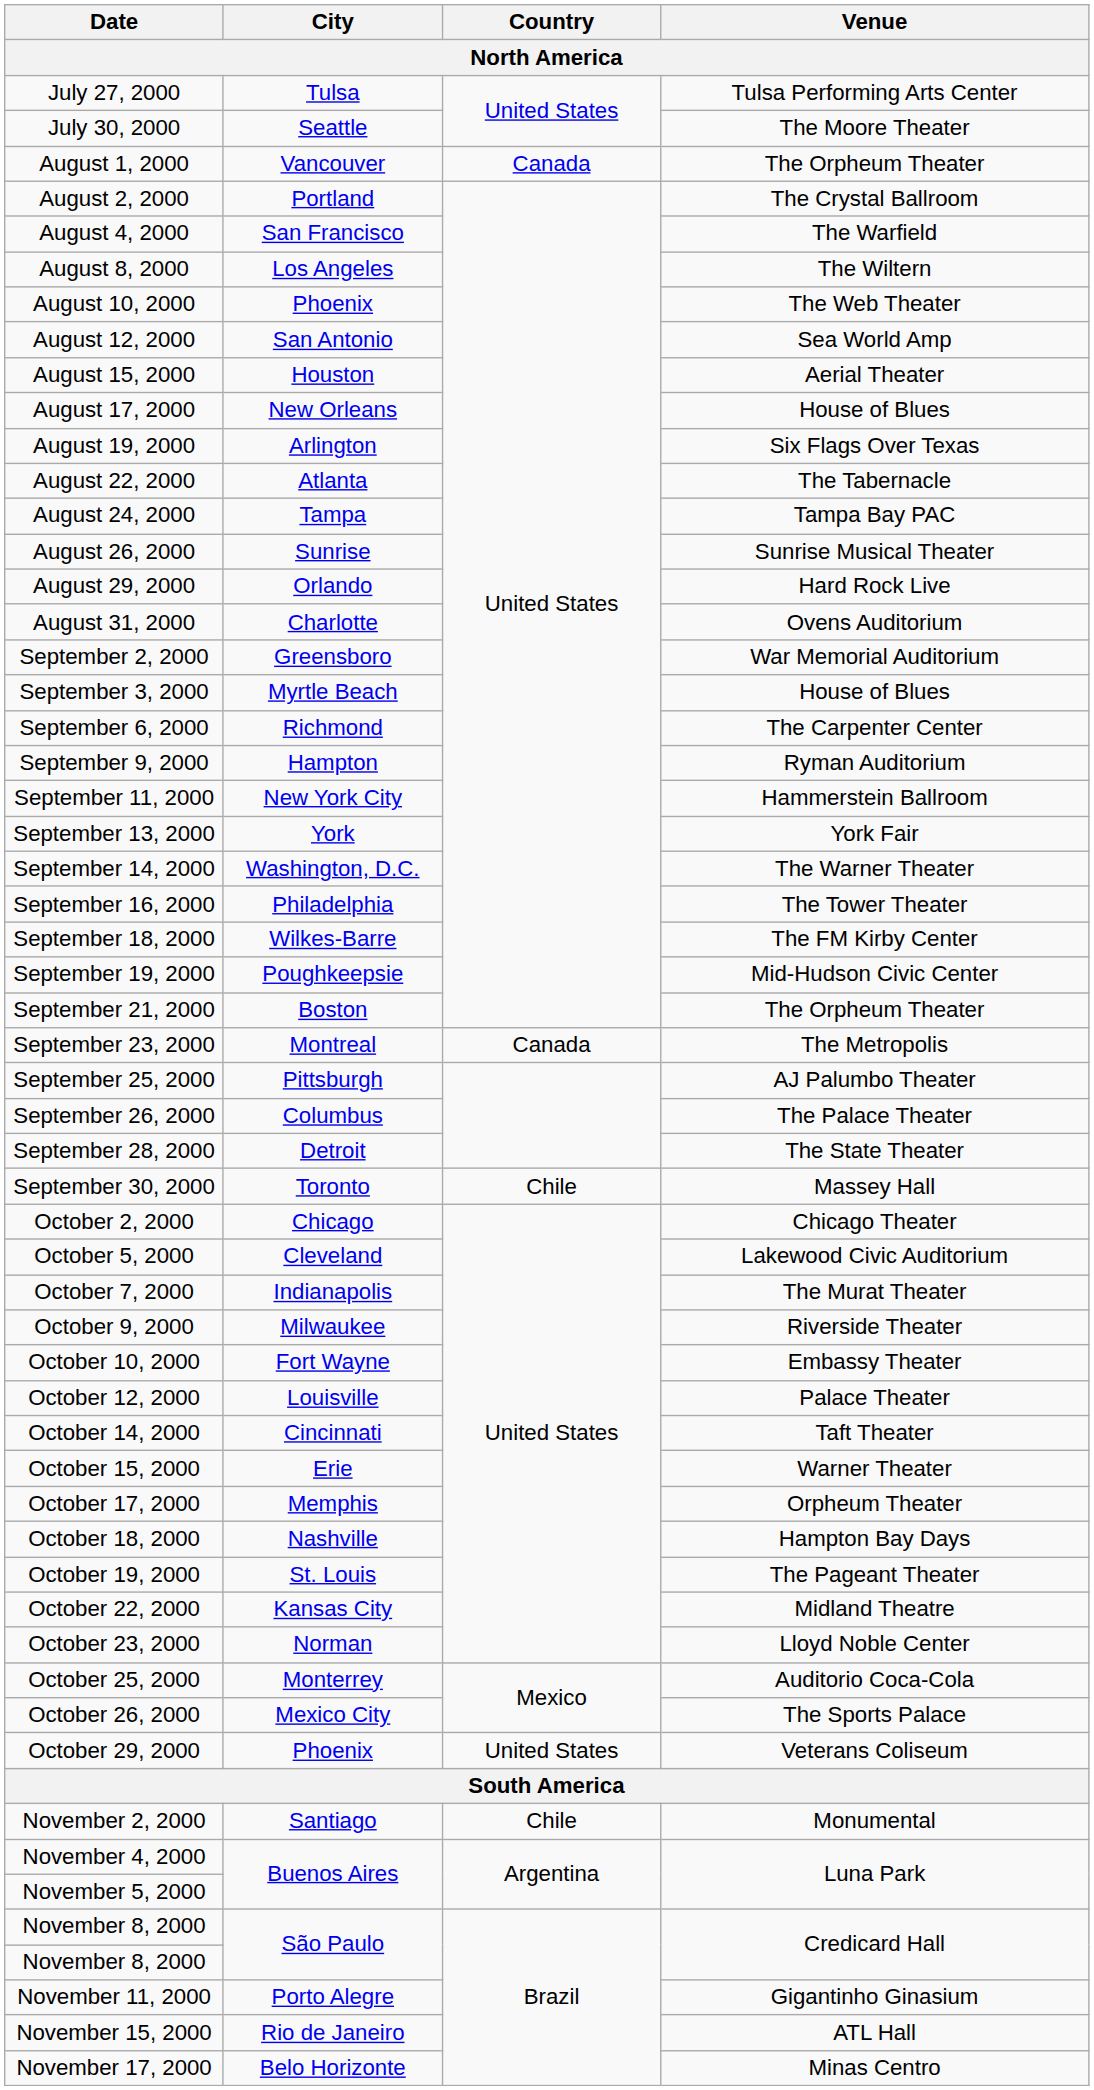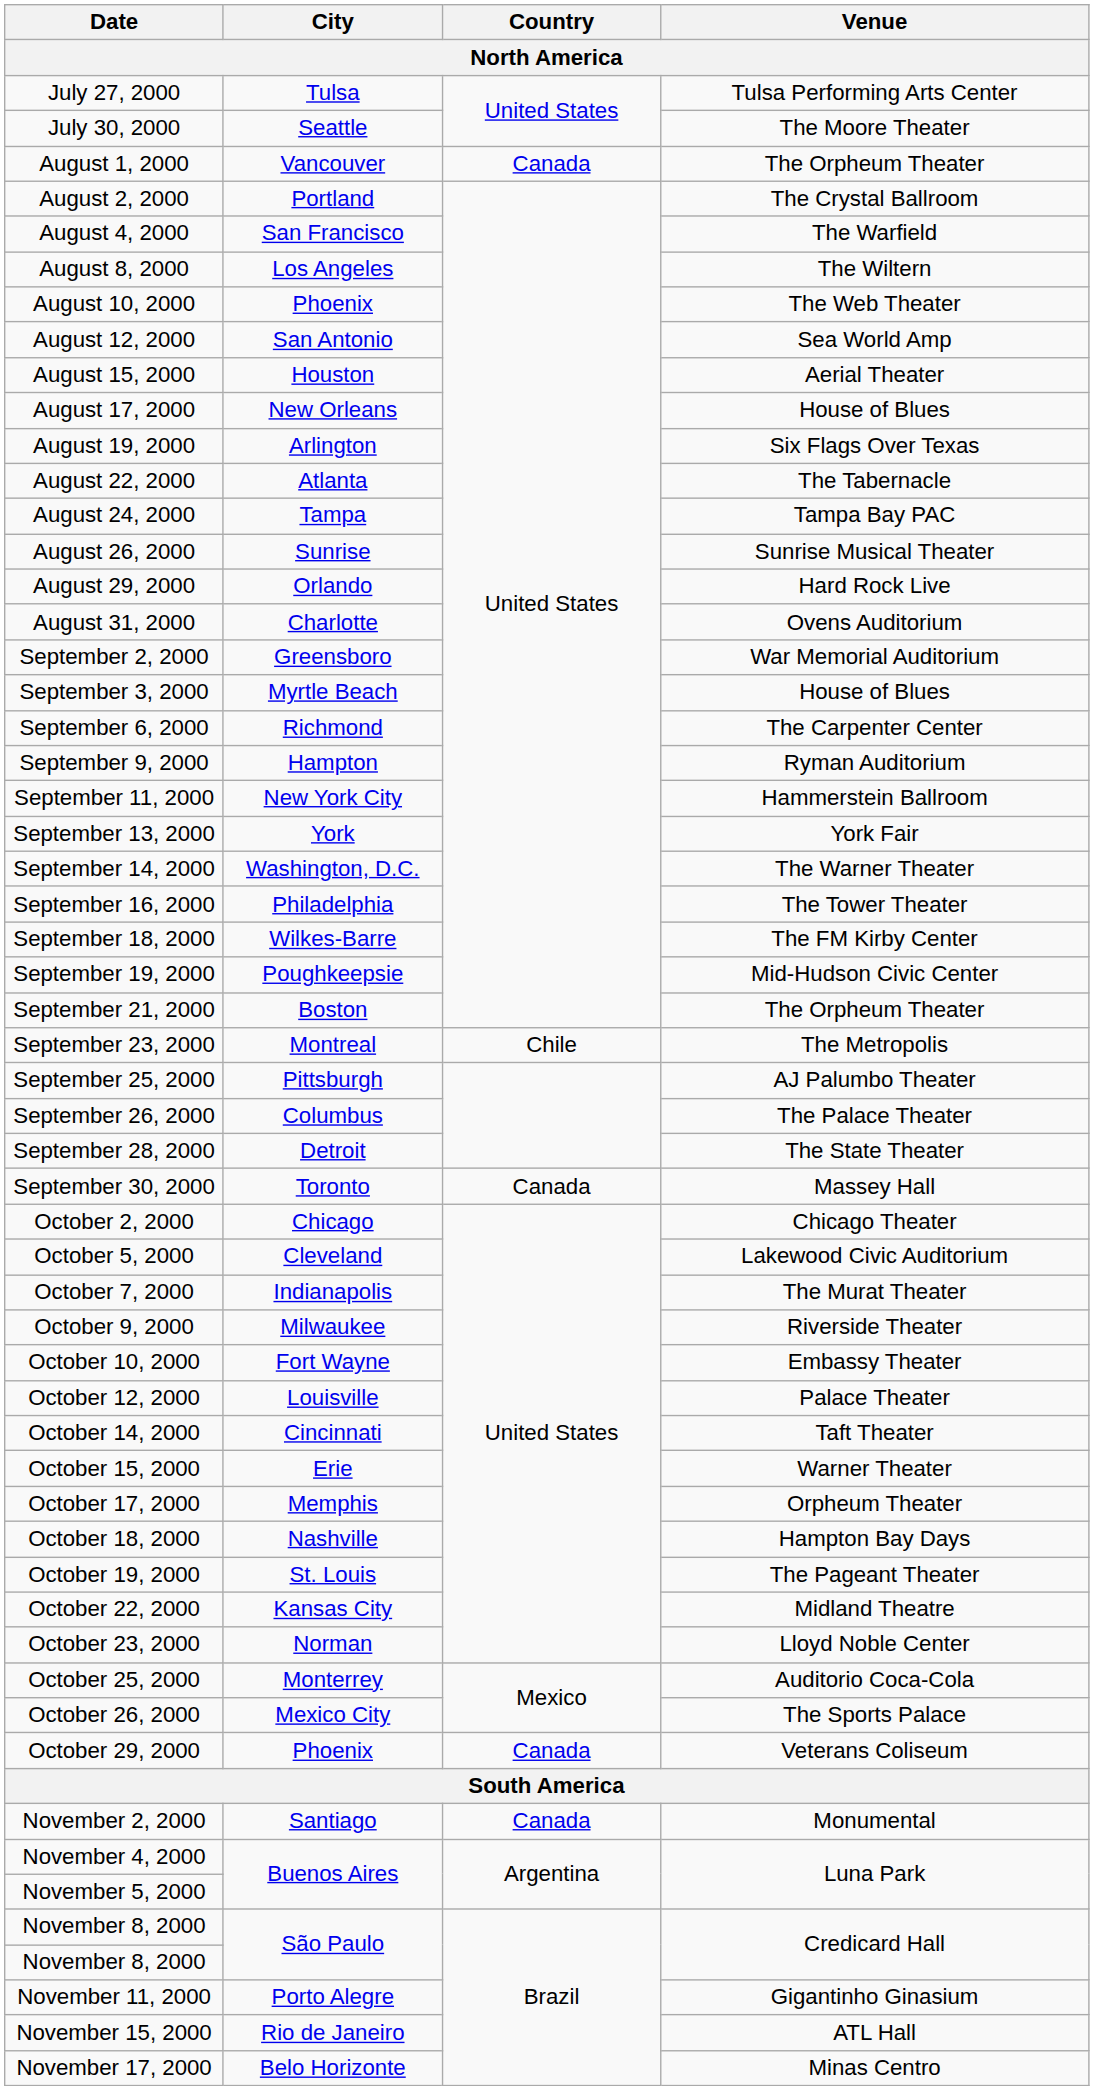 <table class="wikitable" style="text-align:center;">
 <tr>
 <th style="width:150px;">Date</th>
 <th style="width:150px;">City</th>
 <th style="width:150px;">Country</th>
 <th style="width:300px;">Venue</th>
 </tr>
 <tr>
 <th colspan="4">North America</th>
 </tr>
 <tr>
 <td>July 27, 2000</td>
 <td><a href='#'>Tulsa</a></td>
 <td rowspan="2"><a href='#'>United States</a></td>
 <td>Tulsa Performing Arts Center</td>
 </tr>
 <tr>
 <td>July 30, 2000</td>
 <td><a href='#'>Seattle</a></td>
 <td>The Moore Theater</td>
 </tr>
 <tr>
 <td>August 1, 2000</td>
 <td><a href='#'>Vancouver</a></td>
 <td><a href='#'>Canada</a></td>
 <td>The Orpheum Theater</td>
 </tr>
 <tr>
 <td>August 2, 2000</td>
 <td><a href='#'>Portland</a></td>
 <td rowspan="24">United States</td>
 <td>The Crystal Ballroom</td>
 </tr>
 <tr>
 <td>August 4, 2000</td>
 <td><a href='#'>San Francisco</a></td>
 <td>The Warfield</td>
 </tr>
 <tr>
 <td>August 8, 2000</td>
 <td><a href='#'>Los Angeles</a></td>
 <td>The Wiltern</td>
 </tr>
 <tr>
 <td>August 10, 2000</td>
 <td><a href='#'>Phoenix</a></td>
 <td>The Web Theater</td>
 </tr>
 <tr>
 <td>August 12, 2000</td>
 <td><a href='#'>San Antonio</a></td>
 <td>Sea World Amp</td>
 </tr>
 <tr>
 <td>August 15, 2000</td>
 <td><a href='#'>Houston</a></td>
 <td>Aerial Theater</td>
 </tr>
 <tr>
 <td>August 17, 2000</td>
 <td><a href='#'>New Orleans</a></td>
 <td>House of Blues</td>
 </tr>
 <tr>
 <td>August 19, 2000</td>
 <td><a href='#'>Arlington</a></td>
 <td>Six Flags Over Texas</td>
 </tr>
 <tr>
 <td>August 22, 2000</td>
 <td><a href='#'>Atlanta</a></td>
 <td>The Tabernacle</td>
 </tr>
 <tr>
 <td>August 24, 2000</td>
 <td><a href='#'>Tampa</a></td>
 <td>Tampa Bay PAC</td>
 </tr>
 <tr>
 <td>August 26, 2000</td>
 <td><a href='#'>Sunrise</a></td>
 <td>Sunrise Musical Theater</td>
 </tr>
 <tr>
 <td>August 29, 2000</td>
 <td><a href='#'>Orlando</a></td>
 <td>Hard Rock Live</td>
 </tr>
 <tr>
 <td>August 31, 2000</td>
 <td><a href='#'>Charlotte</a></td>
 <td>Ovens Auditorium</td>
 </tr>
 <tr>
 <td>September 2, 2000</td>
 <td><a href='#'>Greensboro</a></td>
 <td>War Memorial Auditorium</td>
 </tr>
 <tr>
 <td>September 3, 2000</td>
 <td><a href='#'>Myrtle Beach</a></td>
 <td>House of Blues</td>
 </tr>
 <tr>
 <td>September 6, 2000</td>
 <td><a href='#'>Richmond</a></td>
 <td>The Carpenter Center</td>
 </tr>
 <tr>
 <td>September 9, 2000</td>
 <td><a href='#'>Hampton</a></td>
 <td>Ryman Auditorium</td>
 </tr>
 <tr>
 <td>September 11, 2000</td>
 <td><a href='#'>New York City</a></td>
 <td>Hammerstein Ballroom</td>
 </tr>
 <tr>
 <td>September 13, 2000</td>
 <td><a href='#'>York</a></td>
 <td>York Fair</td>
 </tr>
 <tr>
 <td>September 14, 2000</td>
 <td><a href='#'>Washington, D.C.</a></td>
 <td>The Warner Theater</td>
 </tr>
 <tr>
 <td>September 16, 2000</td>
 <td><a href='#'>Philadelphia</a></td>
 <td>The Tower Theater</td>
 </tr>
 <tr>
 <td>September 18, 2000</td>
 <td><a href='#'>Wilkes-Barre</a></td>
 <td>The FM Kirby Center</td>
 </tr>
 <tr>
 <td>September 19, 2000</td>
 <td><a href='#'>Poughkeepsie</a></td>
 <td>Mid-Hudson Civic Center</td>
 </tr>
 <tr>
 <td>September 21, 2000</td>
 <td><a href='#'>Boston</a></td>
 <td>The Orpheum Theater</td>
 </tr>
 <tr>
 <td>September 23, 2000</td>
 <td><a href='#'>Montreal</a></td>
-<td>Canada</td>
+<td>Chile</td>
 <td>The Metropolis</td>
 </tr>
 <tr>
 <td>September 25, 2000</td>
 <td><a href='#'>Pittsburgh</a></td>
 <td rowspan="3"></td>
 <td>AJ Palumbo Theater</td>
 </tr>
 <tr>
 <td>September 26, 2000</td>
 <td><a href='#'>Columbus</a></td>
 <td>The Palace Theater</td>
 </tr>
 <tr>
 <td>September 28, 2000</td>
 <td><a href='#'>Detroit</a></td>
 <td>The State Theater</td>
 </tr>
 <tr>
 <td>September 30, 2000</td>
 <td><a href='#'>Toronto</a></td>
-<td>Chile</td>
+<td>Canada</td>
 <td>Massey Hall</td>
 </tr>
 <tr>
 <td>October 2, 2000</td>
 <td><a href='#'>Chicago</a></td>
 <td rowspan="13">United States</td>
 <td>Chicago Theater</td>
 </tr>
 <tr>
 <td>October 5, 2000</td>
 <td><a href='#'>Cleveland</a></td>
 <td>Lakewood Civic Auditorium</td>
 </tr>
 <tr>
 <td>October 7, 2000</td>
 <td><a href='#'>Indianapolis</a></td>
 <td>The Murat Theater</td>
 </tr>
 <tr>
 <td>October 9, 2000</td>
 <td><a href='#'>Milwaukee</a></td>
 <td>Riverside Theater</td>
 </tr>
 <tr>
 <td>October 10, 2000</td>
 <td><a href='#'>Fort Wayne</a></td>
 <td>Embassy Theater</td>
 </tr>
 <tr>
 <td>October 12, 2000</td>
 <td><a href='#'>Louisville</a></td>
 <td>Palace Theater</td>
 </tr>
 <tr>
 <td>October 14, 2000</td>
 <td><a href='#'>Cincinnati</a></td>
 <td>Taft Theater</td>
 </tr>
 <tr>
 <td>October 15, 2000</td>
 <td><a href='#'>Erie</a></td>
 <td>Warner Theater</td>
 </tr>
 <tr>
 <td>October 17, 2000</td>
 <td><a href='#'>Memphis</a></td>
 <td>Orpheum Theater</td>
 </tr>
 <tr>
 <td>October 18, 2000</td>
 <td><a href='#'>Nashville</a></td>
 <td>Hampton Bay Days</td>
 </tr>
 <tr>
 <td>October 19, 2000</td>
 <td><a href='#'>St. Louis</a></td>
 <td>The Pageant Theater</td>
 </tr>
 <tr>
 <td>October 22, 2000</td>
 <td><a href='#'>Kansas City</a></td>
 <td>Midland Theatre</td>
 </tr>
 <tr>
 <td>October 23, 2000</td>
 <td><a href='#'>Norman</a></td>
 <td>Lloyd Noble Center</td>
 </tr>
 <tr>
 <td>October 25, 2000</td>
 <td><a href='#'>Monterrey</a></td>
 <td rowspan="2">Mexico</td>
 <td>Auditorio Coca-Cola</td>
 </tr>
 <tr>
 <td>October 26, 2000</td>
 <td><a href='#'>Mexico City</a></td>
 <td>The Sports Palace</td>
 </tr>
 <tr>
 <td>October 29, 2000</td>
 <td><a href='#'>Phoenix</a></td>
-<td>United States</td>
+<td><a href='#'>Canada</a></td>
 <td>Veterans Coliseum</td>
 </tr>
 <tr>
 <th colspan="4">South America</th>
 </tr>
 <tr>
 <td>November 2, 2000</td>
 <td><a href='#'>Santiago</a></td>
-<td>Chile</td>
+<td><a href='#'>Canada</a></td>
 <td>Monumental</td>
 </tr>
 <tr>
 <td>November 4, 2000</td>
 <td rowspan="2"><a href='#'>Buenos Aires</a></td>
 <td rowspan="2">Argentina</td>
 <td rowspan="2">Luna Park</td>
 </tr>
 <tr>
 <td>November 5, 2000</td>
 </tr>
 <tr>
 <td>November 8, 2000</td>
 <td rowspan="2"><a href='#'>São Paulo</a></td>
 <td rowspan="5">Brazil</td>
 <td rowspan="2">Credicard Hall</td>
 </tr>
 <tr>
 <td>November 8, 2000</td>
 </tr>
 <tr>
 <td>November 11, 2000</td>
 <td><a href='#'>Porto Alegre</a></td>
 <td>Gigantinho Ginasium</td>
 </tr>
 <tr>
 <td>November 15, 2000</td>
 <td><a href='#'>Rio de Janeiro</a></td>
 <td>ATL Hall</td>
 </tr>
 <tr>
 <td>November 17, 2000</td>
 <td><a href='#'>Belo Horizonte</a></td>
 <td>Minas Centro</td>
 </tr>
 </table>
